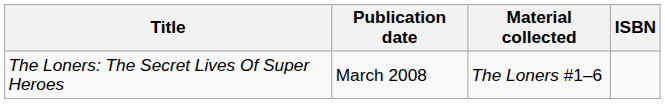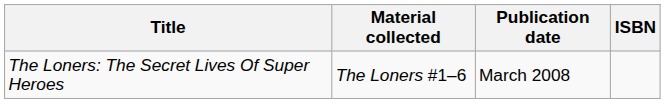 <table class="wikitable">
 <tr>
 <th>Title</th>
+<th>Material collected</th>
 <th>Publication date</th>
-<th>Material collected</th>
 <th>ISBN</th>
 </tr>
 <tr>
 <td><em>The Loners: The Secret Lives Of Super Heroes</em></td>
+<td><em>The Loners</em> #1–6</td>
 <td>March 2008</td>
-<td><em>The Loners</em> #1–6</td>
 <td></td>
 </tr>
 </table>
